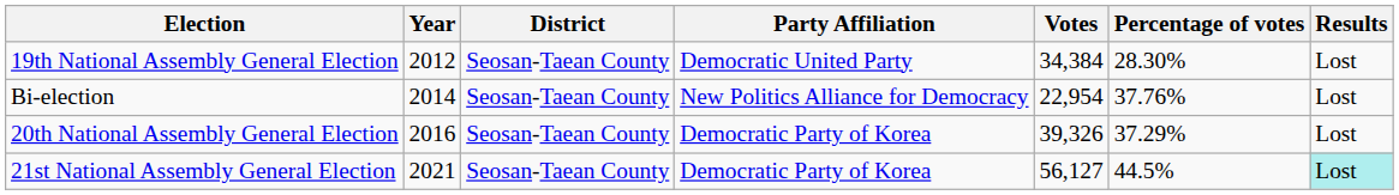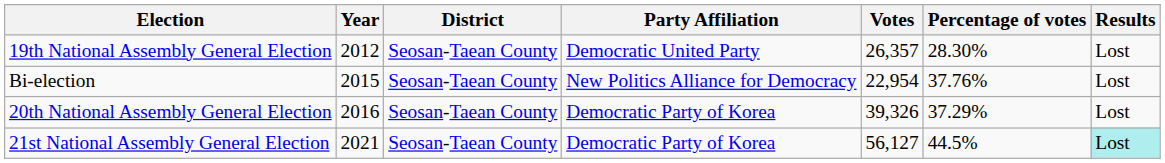 <table class="wikitable">
 <tr>
 <th>Election</th>
 <th>Year</th>
 <th>District</th>
 <th>Party Affiliation</th>
 <th>Votes</th>
 <th>Percentage of votes</th>
 <th>Results</th>
 </tr>
 <tr>
 <td><a href='#'>19th National Assembly General Election</a></td>
 <td>2012</td>
 <td><a href='#'>Seosan</a>-<a href='#'>Taean County</a></td>
 <td><a href='#'>Democratic United Party</a></td>
-<td>34,384</td>
+<td>26,357</td>
 <td>28.30%</td>
 <td>Lost</td>
 </tr>
 <tr>
 <td>Bi-election</td>
-<td>2014</td>
+<td>2015</td>
 <td><a href='#'>Seosan</a>-<a href='#'>Taean County</a></td>
 <td><a href='#'>New Politics Alliance for Democracy</a></td>
 <td>22,954</td>
 <td>37.76%</td>
 <td>Lost</td>
 </tr>
 <tr>
 <td><a href='#'>20th National Assembly General Election</a></td>
 <td>2016</td>
 <td><a href='#'>Seosan</a>-<a href='#'>Taean County</a></td>
 <td><a href='#'>Democratic Party of Korea</a></td>
 <td>39,326</td>
 <td>37.29%</td>
 <td>Lost</td>
 </tr>
 <tr>
 <td><a href='#'>21st National Assembly General Election</a></td>
 <td>2021</td>
 <td><a href='#'>Seosan</a>-<a href='#'>Taean County</a></td>
 <td><a href='#'>Democratic Party of Korea</a></td>
 <td>56,127</td>
 <td>44.5%</td>
 <td style="background: paleturquoise;">Lost</td>
 </tr>
 </table>
